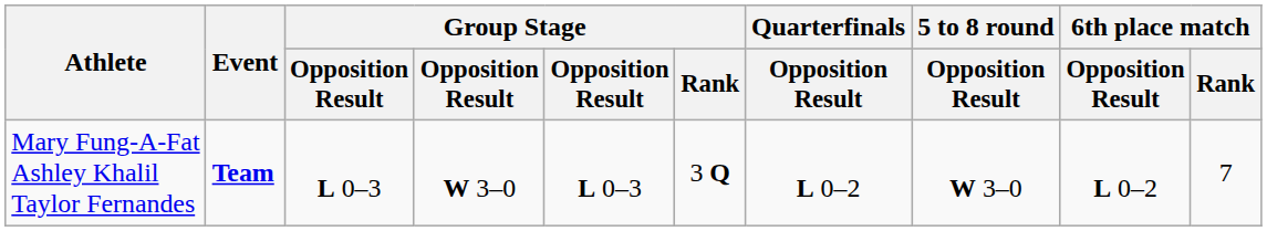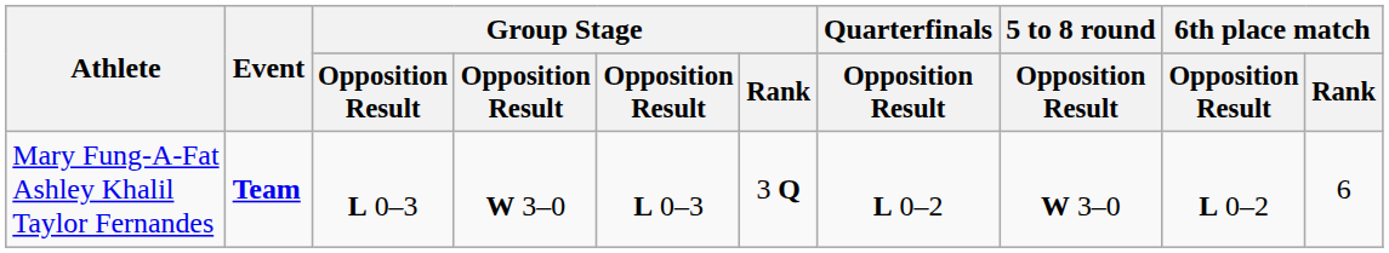 <table class="wikitable" style="font-size:95%">
 <tr>
 <th rowspan=2>Athlete</th>
 <th rowspan=2>Event</th>
 <th colspan=4>Group Stage</th>
 <th>Quarterfinals</th>
 <th>5 to 8 round</th>
 <th colspan=2>6th place match</th>
 </tr>
 <tr style="font-size:95%">
 <th>Opposition<br>Result</th>
 <th>Opposition<br>Result</th>
 <th>Opposition<br>Result</th>
 <th>Rank</th>
 <th>Opposition<br>Result</th>
 <th>Opposition<br>Result</th>
 <th>Opposition<br>Result</th>
 <th>Rank</th>
 </tr>
 <tr align=center>
 <td align=left><a href='#'>Mary Fung-A-Fat</a><br><a href='#'>Ashley Khalil</a><br><a href='#'>Taylor Fernandes</a></td>
 <td align=left><strong><a href='#'>Team</a></strong></td>
 <td><br><strong>L</strong> 0–3</td>
 <td><br><strong>W</strong> 3–0</td>
 <td><br><strong>L</strong> 0–3</td>
 <td>3 <strong>Q</strong></td>
 <td><br><strong>L</strong> 0–2</td>
 <td><br><strong>W</strong> 3–0</td>
 <td><br><strong>L</strong> 0–2</td>
-<td>7</td>
+<td>6</td>
 </tr>
 </table>
